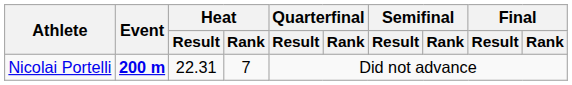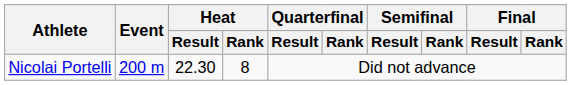 <table class="wikitable" style="font-size:90%">
 <tr>
 <th rowspan="2">Athlete</th>
 <th rowspan="2">Event</th>
 <th colspan="2">Heat</th>
 <th colspan="2">Quarterfinal</th>
 <th colspan="2">Semifinal</th>
 <th colspan="2">Final</th>
 </tr>
 <tr style="font-size:95%">
 <th scope="col">Result</th>
 <th scope="col">Rank</th>
 <th scope="col">Result</th>
 <th scope="col">Rank</th>
 <th scope="col">Result</th>
 <th scope="col">Rank</th>
 <th scope="col">Result</th>
 <th scope="col">Rank</th>
 </tr>
 <tr align=center>
 <td align=left><a href='#'>Nicolai Portelli</a></td>
-<td align=left><strong><a href='#'>200 m</a></strong></td>
-<td>22.31</td>
-<td>7</td>
+<td align=left><a href='#'>200 m</a></td>
+<td>22.30</td>
+<td>8</td>
 <td colspan=6>Did not advance</td>
 </tr>
 </table>
